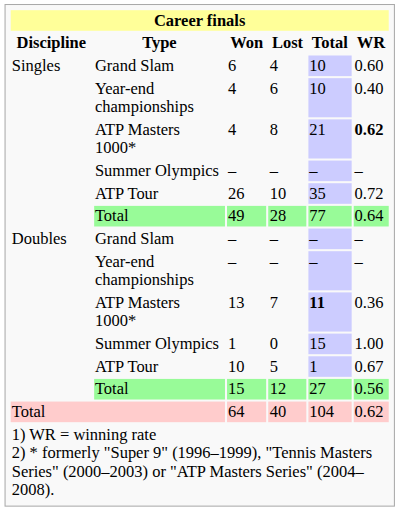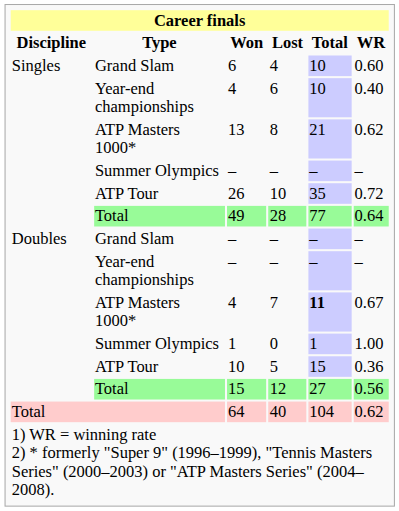 <table class="infobox vcard vevent" width=30%>
 <tr bgcolor="#FFFF99">
 <th colspan="6">Career finals</th>
 </tr>
 <tr>
 <th>Discipline</th>
 <th>Type</th>
 <th>Won</th>
 <th>Lost</th>
 <th>Total</th>
 <th>WR</th>
 </tr>
 <tr>
 <td rowspan="6">Singles</td>
 <td>Grand Slam</td>
 <td>6</td>
 <td>4</td>
 <td style="background:#ccccff;">10</td>
 <td>0.60</td>
 </tr>
 <tr>
 <td>Year-end championships</td>
 <td>4</td>
 <td>6</td>
 <td style="background:#ccccff;">10</td>
 <td>0.40</td>
 </tr>
 <tr>
 <td>ATP Masters 1000*</td>
-<td>4</td>
+<td>13</td>
 <td>8</td>
 <td style="background:#ccccff;">21</td>
-<td><strong>0.62</strong></td>
+<td>0.62</td>
 </tr>
 <tr>
 <td>Summer Olympics</td>
 <td>–</td>
 <td>–</td>
 <td style="background:#ccccff;">–</td>
 <td>–</td>
 </tr>
 <tr>
 <td>ATP Tour</td>
 <td>26</td>
 <td>10</td>
 <td style="background:#ccccff;">35</td>
 <td>0.72</td>
 </tr>
 <tr bgcolor="98FB98">
 <td>Total</td>
 <td>49</td>
 <td>28</td>
 <td>77</td>
 <td>0.64</td>
 </tr>
 <tr>
 <td rowspan="6">Doubles</td>
 <td>Grand Slam</td>
 <td>–</td>
 <td>–</td>
 <td style="background:#ccccff;">–</td>
 <td>–</td>
 </tr>
 <tr>
 <td>Year-end championships</td>
 <td>–</td>
 <td>–</td>
 <td style="background:#ccccff;">–</td>
 <td>–</td>
 </tr>
 <tr>
 <td>ATP Masters 1000*</td>
-<td>13</td>
+<td>4</td>
 <td>7</td>
 <td style="background:#ccccff;"><strong>11</strong></td>
-<td>0.36</td>
+<td>0.67</td>
 </tr>
 <tr>
 <td>Summer Olympics</td>
 <td>1</td>
 <td>0</td>
-<td style="background:#ccccff;">15</td>
+<td style="background:#ccccff;">1</td>
 <td>1.00</td>
 </tr>
 <tr>
 <td>ATP Tour</td>
 <td>10</td>
 <td>5</td>
-<td style="background:#ccccff;">1</td>
-<td>0.67</td>
+<td style="background:#ccccff;">15</td>
+<td>0.36</td>
 </tr>
 <tr bgcolor="98FB98">
 <td>Total</td>
 <td>15</td>
 <td>12</td>
 <td>27</td>
 <td>0.56</td>
 </tr>
 <tr style="background:#ffcccc;">
 <td colspan="2">Total</td>
 <td>64</td>
 <td>40</td>
 <td>104</td>
 <td>0.62</td>
 </tr>
 <tr>
 <td colspan="6">1) WR = winning rate <br>2) * formerly "Super 9" (1996–1999), "Tennis Masters Series" (2000–2003) or "ATP Masters Series" (2004–2008).</td>
 </tr>
 </table>
